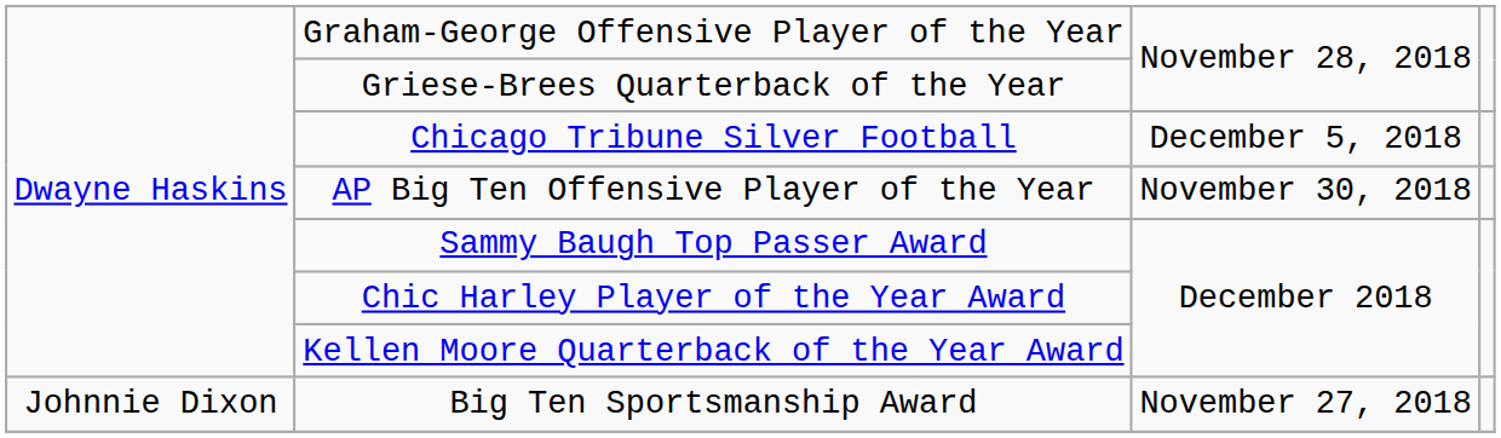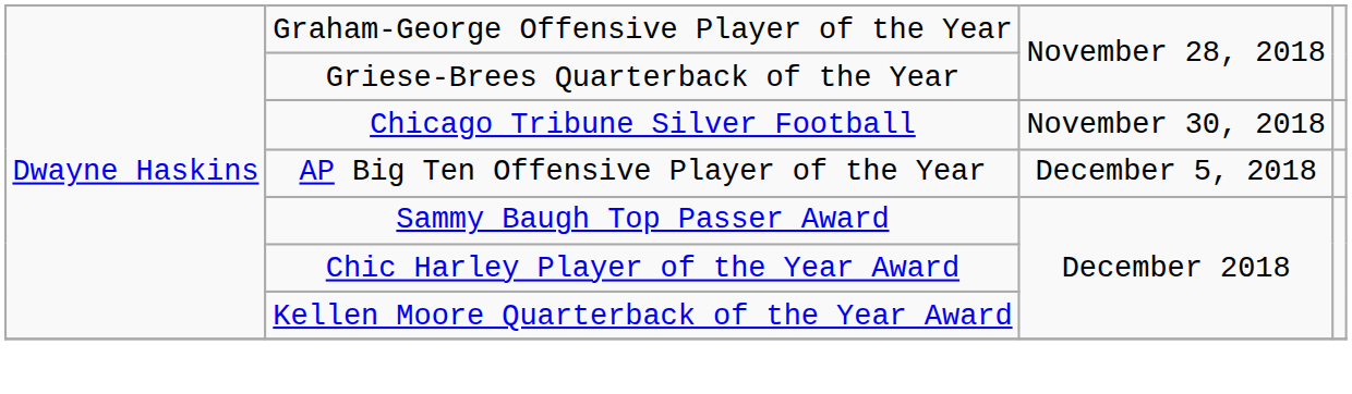 <table class="wikitable sortable sortable" style="text-align: center">
 <tr>
 <td rowspan="7"><a href='#'>Dwayne Haskins</a></td>
 <td>Graham-George Offensive Player of the Year</td>
 <td rowspan="2">November 28, 2018</td>
 <td rowspan="2"></td>
 </tr>
 <tr>
 <td>Griese-Brees Quarterback of the Year</td>
 </tr>
 <tr>
 <td><a href='#'>Chicago Tribune Silver Football</a></td>
-<td>December 5, 2018</td>
+<td>November 30, 2018</td>
 <td></td>
 </tr>
 <tr>
 <td><a href='#'>AP</a> Big Ten Offensive Player of the Year</td>
-<td>November 30, 2018</td>
+<td>December 5, 2018</td>
 <td></td>
 </tr>
 <tr>
 <td><a href='#'>Sammy Baugh Top Passer Award</a></td>
 <td rowspan="3">December 2018</td>
 <td rowspan="3"></td>
 </tr>
 <tr>
 <td><a href='#'>Chic Harley Player of the Year Award</a></td>
 </tr>
 <tr>
 <td><a href='#'>Kellen Moore Quarterback of the Year Award</a></td>
 </tr>
 <tr>
-<td>Johnnie Dixon</td>
-<td>Big Ten Sportsmanship Award</td>
-<td>November 27, 2018</td>
-<td></td>
-</tr>
-<tr>
 </tr>
 </table>
